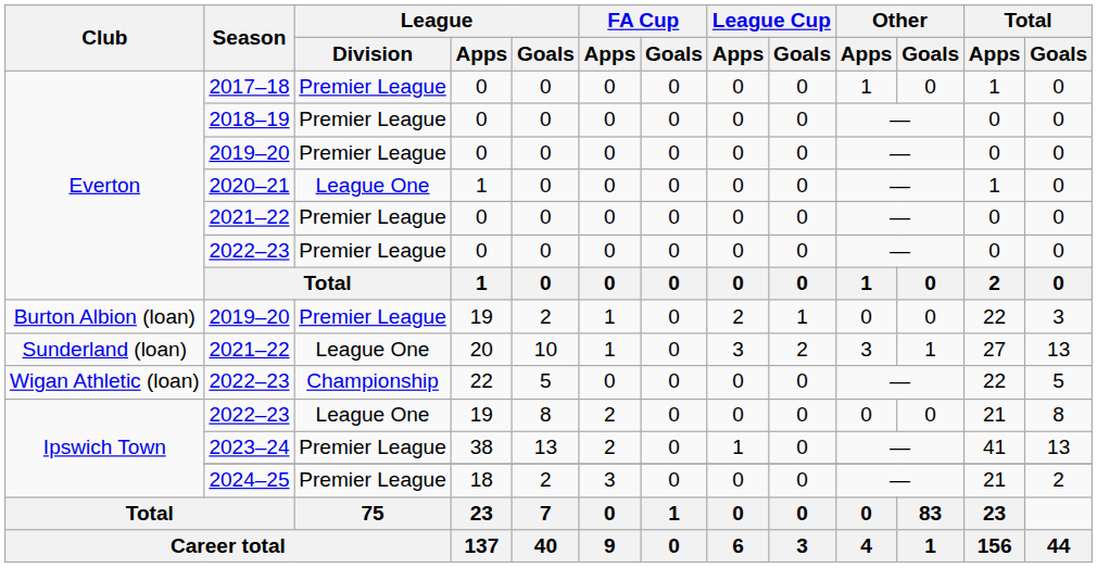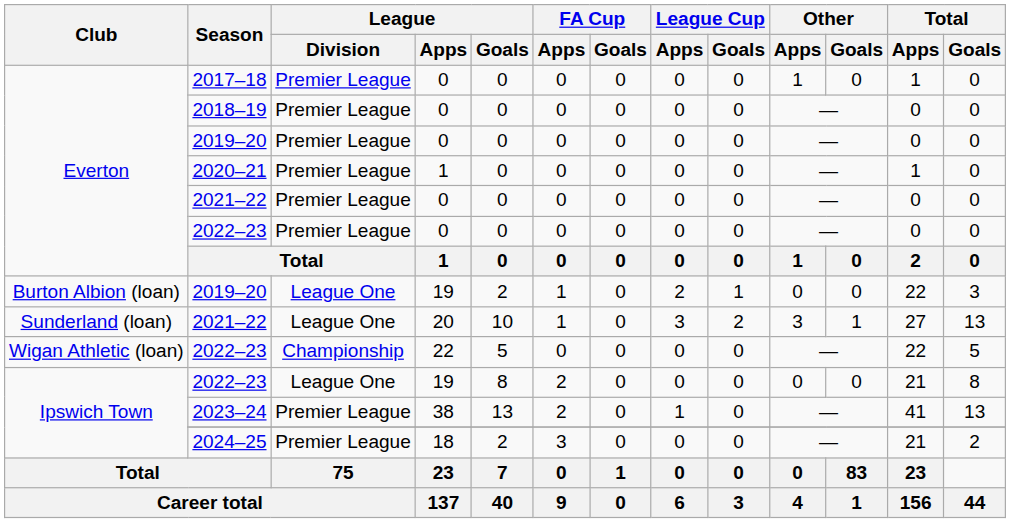 <table class=wikitable style="text-align: center">
 <tr>
 <th rowspan=2>Club</th>
 <th rowspan=2>Season</th>
 <th colspan=3>League</th>
 <th colspan=2><a href='#'>FA Cup</a></th>
 <th colspan=2><a href='#'>League Cup</a></th>
 <th colspan=2>Other</th>
 <th colspan=2>Total</th>
 </tr>
 <tr>
 <th>Division</th>
 <th>Apps</th>
 <th>Goals</th>
 <th>Apps</th>
 <th>Goals</th>
 <th>Apps</th>
 <th>Goals</th>
 <th>Apps</th>
 <th>Goals</th>
 <th>Apps</th>
 <th>Goals</th>
 </tr>
 <tr>
 <td rowspan=7><a href='#'>Everton</a></td>
 <td><a href='#'>2017–18</a></td>
 <td><a href='#'>Premier League</a></td>
 <td>0</td>
 <td>0</td>
 <td>0</td>
 <td>0</td>
 <td>0</td>
 <td>0</td>
 <td>1</td>
 <td>0</td>
 <td>1</td>
 <td>0</td>
 </tr>
 <tr>
 <td><a href='#'>2018–19</a></td>
 <td>Premier League</td>
 <td>0</td>
 <td>0</td>
 <td>0</td>
 <td>0</td>
 <td>0</td>
 <td>0</td>
 <td colspan=2>—</td>
 <td>0</td>
 <td>0</td>
 </tr>
 <tr>
 <td><a href='#'>2019–20</a></td>
 <td>Premier League</td>
 <td>0</td>
 <td>0</td>
 <td>0</td>
 <td>0</td>
 <td>0</td>
 <td>0</td>
 <td colspan=2>—</td>
 <td>0</td>
 <td>0</td>
 </tr>
 <tr>
 <td><a href='#'>2020–21</a></td>
-<td><a href='#'>League One</a></td>
+<td>Premier League</td>
 <td>1</td>
 <td>0</td>
 <td>0</td>
 <td>0</td>
 <td>0</td>
 <td>0</td>
 <td colspan=2>—</td>
 <td>1</td>
 <td>0</td>
 </tr>
 <tr>
 <td><a href='#'>2021–22</a></td>
 <td>Premier League</td>
 <td>0</td>
 <td>0</td>
 <td>0</td>
 <td>0</td>
 <td>0</td>
 <td>0</td>
 <td colspan=2>—</td>
 <td>0</td>
 <td>0</td>
 </tr>
 <tr>
 <td><a href='#'>2022–23</a></td>
 <td>Premier League</td>
 <td>0</td>
 <td>0</td>
 <td>0</td>
 <td>0</td>
 <td>0</td>
 <td>0</td>
 <td colspan=2>—</td>
 <td>0</td>
 <td>0</td>
 </tr>
 <tr>
 <th colspan="2">Total</th>
 <th>1</th>
 <th>0</th>
 <th>0</th>
 <th>0</th>
 <th>0</th>
 <th>0</th>
 <th>1</th>
 <th>0</th>
 <th>2</th>
 <th>0</th>
 </tr>
 <tr>
 <td><a href='#'>Burton Albion</a> (loan)</td>
 <td><a href='#'>2019–20</a></td>
-<td><a href='#'>Premier League</a></td>
+<td><a href='#'>League One</a></td>
 <td>19</td>
 <td>2</td>
 <td>1</td>
 <td>0</td>
 <td>2</td>
 <td>1</td>
 <td>0</td>
 <td>0</td>
 <td>22</td>
 <td>3</td>
 </tr>
 <tr>
 <td><a href='#'>Sunderland</a> (loan)</td>
 <td><a href='#'>2021–22</a></td>
 <td>League One</td>
 <td>20</td>
 <td>10</td>
 <td>1</td>
 <td>0</td>
 <td>3</td>
 <td>2</td>
 <td>3</td>
 <td>1</td>
 <td>27</td>
 <td>13</td>
 </tr>
 <tr>
 <td><a href='#'>Wigan Athletic</a> (loan)</td>
 <td><a href='#'>2022–23</a></td>
 <td><a href='#'>Championship</a></td>
 <td>22</td>
 <td>5</td>
 <td>0</td>
 <td>0</td>
 <td>0</td>
 <td>0</td>
 <td colspan=2>—</td>
 <td>22</td>
 <td>5</td>
 </tr>
 <tr>
 <td rowspan=4><a href='#'>Ipswich Town</a></td>
 <td><a href='#'>2022–23</a></td>
 <td>League One</td>
 <td>19</td>
 <td>8</td>
 <td>2</td>
 <td>0</td>
 <td>0</td>
 <td>0</td>
 <td>0</td>
 <td>0</td>
 <td>21</td>
 <td>8</td>
 </tr>
 <tr>
 <td><a href='#'>2023–24</a></td>
 <td>Premier League</td>
 <td>38</td>
 <td>13</td>
 <td>2</td>
 <td>0</td>
 <td>1</td>
 <td>0</td>
 <td colspan=2>—</td>
 <td>41</td>
 <td>13</td>
 </tr>
 <tr>
 </tr>
 <tr>
 <td><a href='#'>2024–25</a></td>
 <td>Premier League</td>
 <td>18</td>
 <td>2</td>
 <td>3</td>
 <td>0</td>
 <td>0</td>
 <td>0</td>
 <td colspan=2>—</td>
 <td>21</td>
 <td>2</td>
 </tr>
 <tr>
 <th colspan="2">Total</th>
 <th>75</th>
 <th>23</th>
 <th>7</th>
 <th>0</th>
 <th>1</th>
 <th>0</th>
 <th>0</th>
 <th>0</th>
 <th>83</th>
 <th>23</th>
 </tr>
 <tr>
 <th colspan=3>Career total</th>
 <th>137</th>
 <th>40</th>
 <th>9</th>
 <th>0</th>
 <th>6</th>
 <th>3</th>
 <th>4</th>
 <th>1</th>
 <th>156</th>
 <th>44</th>
 </tr>
 </table>
